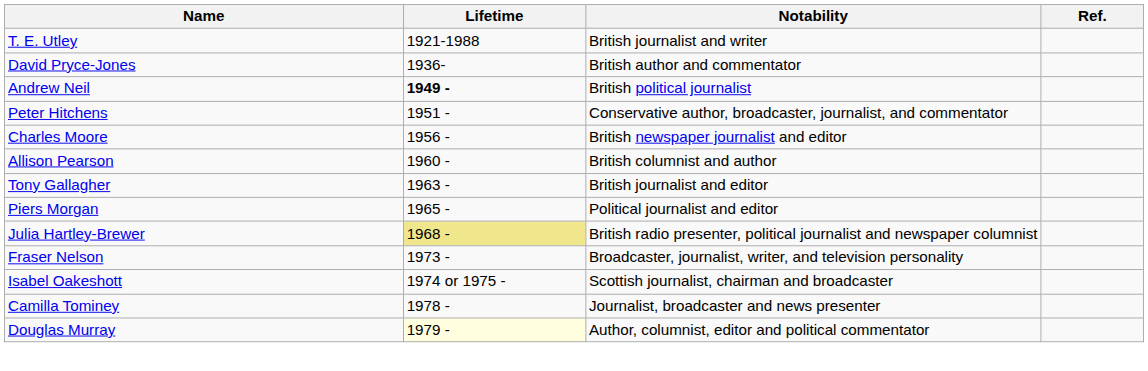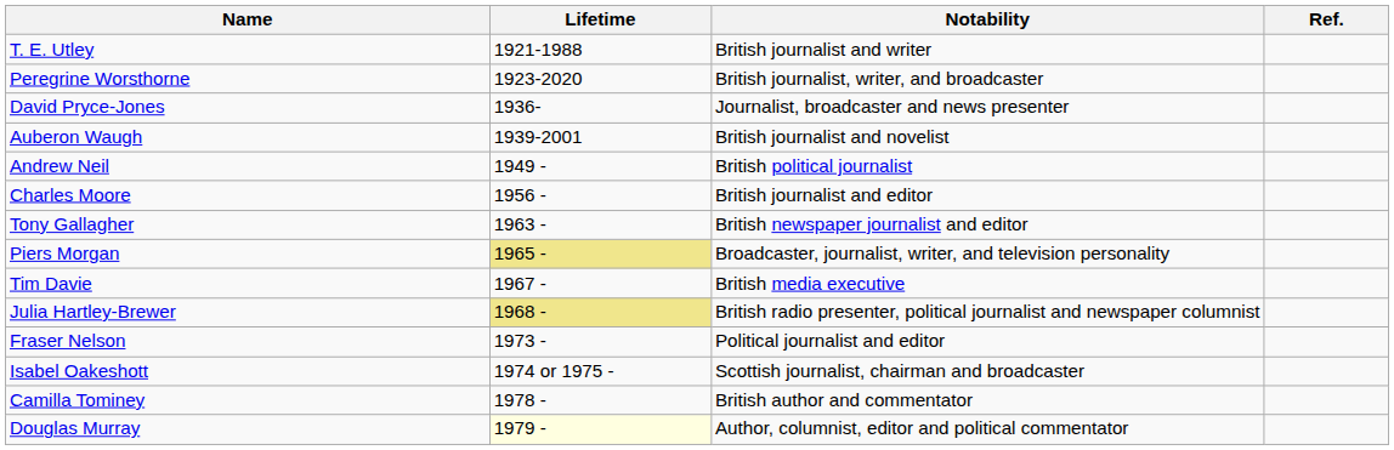 <table class="wikitable sortable">
 <tr>
 <th width="35%">Name</th>
 <th width="16%">Lifetime</th>
 <th width="40%">Notability</th>
 <th class="unsortable" width="17%">Ref.</th>
 </tr>
 <tr>
 <td><a href='#'>T. E. Utley</a></td>
 <td>1921-1988</td>
 <td>British journalist and writer</td>
 <td></td>
 </tr>
 <tr>
+<td><a href='#'>Peregrine Worsthorne</a></td>
+<td>1923-2020</td>
+<td>British journalist, writer, and broadcaster</td>
+<td></td>
+</tr>
+<tr>
 <td><a href='#'>David Pryce-Jones</a></td>
 <td>1936-</td>
-<td>British author and commentator</td>
+<td>Journalist, broadcaster and news presenter</td>
+<td></td>
+</tr>
+<tr>
+<td><a href='#'>Auberon Waugh</a></td>
+<td>1939-2001</td>
+<td>British journalist and novelist</td>
 <td></td>
 </tr>
 <tr>
 <td><a href='#'>Andrew Neil</a></td>
-<td><strong>1949 -</strong></td>
+<td>1949 -</td>
 <td>British <a href='#'>political journalist</a></td>
-<td></td>
-</tr>
-<tr>
-<td><a href='#'>Peter Hitchens</a></td>
-<td>1951 -</td>
-<td>Conservative author, broadcaster, journalist, and commentator</td>
 <td></td>
 </tr>
 <tr>
 <td><a href='#'>Charles Moore</a></td>
 <td>1956 -</td>
-<td>British <a href='#'>newspaper journalist</a> and editor</td>
-<td></td>
-</tr>
-<tr>
-<td><a href='#'>Allison Pearson</a></td>
-<td>1960 -</td>
-<td>British columnist and author</td>
+<td>British journalist and editor</td>
 <td></td>
 </tr>
 <tr>
 <td><a href='#'>Tony Gallagher</a></td>
 <td>1963 -</td>
-<td>British journalist and editor</td>
+<td>British <a href='#'>newspaper journalist</a> and editor</td>
 <td></td>
 </tr>
 <tr>
 <td><a href='#'>Piers Morgan</a></td>
-<td>1965 -</td>
-<td>Political journalist and editor</td>
+<td style="background: khaki;">1965 -</td>
+<td>Broadcaster, journalist, writer, and television personality</td>
+<td></td>
+</tr>
+<tr>
+<td><a href='#'>Tim Davie</a></td>
+<td>1967 -</td>
+<td>British <a href='#'>media executive</a></td>
 <td></td>
 </tr>
 <tr>
 <td><a href='#'>Julia Hartley-Brewer</a></td>
 <td style="background: khaki;">1968 -</td>
 <td>British radio presenter, political journalist and newspaper columnist</td>
 <td></td>
 </tr>
 <tr>
 <td><a href='#'>Fraser Nelson</a></td>
 <td>1973 -</td>
-<td>Broadcaster, journalist, writer, and television personality</td>
+<td>Political journalist and editor</td>
 <td></td>
 </tr>
 <tr>
 <td><a href='#'>Isabel Oakeshott</a></td>
 <td>1974 or 1975 -</td>
 <td>Scottish journalist, chairman and broadcaster</td>
 <td></td>
 </tr>
 <tr>
 <td><a href='#'>Camilla Tominey</a></td>
 <td>1978 -</td>
-<td>Journalist, broadcaster and news presenter</td>
+<td>British author and commentator</td>
 <td></td>
 </tr>
 <tr>
 <td><a href='#'>Douglas Murray</a></td>
 <td style="background: lightyellow;">1979 -</td>
 <td>Author, columnist, editor and political commentator</td>
 <td></td>
 </tr>
 </table>
